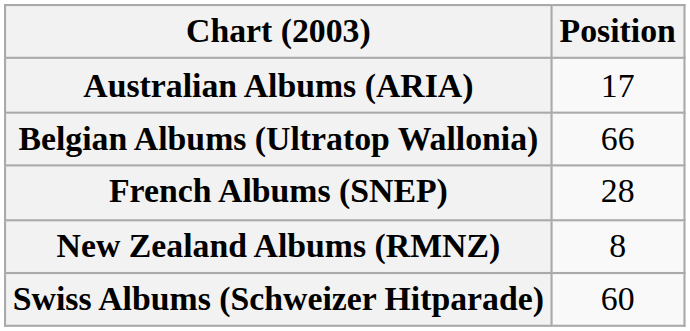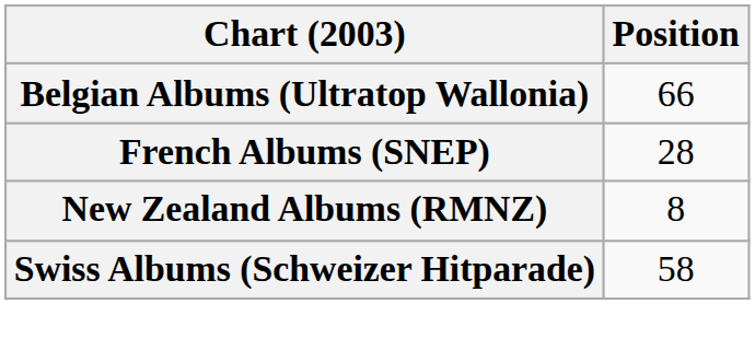 <table class="wikitable sortable plainrowheaders" style="text-align:center">
 <tr>
 <th scope="col">Chart (2003)</th>
 <th scope="col">Position</th>
-</tr>
-<tr>
-<th scope="row">Australian Albums (ARIA)</th>
-<td>17</td>
 </tr>
 <tr>
 <th scope="row">Belgian Albums (Ultratop Wallonia)</th>
 <td>66</td>
 </tr>
 <tr>
 <th scope="row">French Albums (SNEP)</th>
 <td>28</td>
 </tr>
 <tr>
 <th scope="row">New Zealand Albums (RMNZ)</th>
 <td>8</td>
 </tr>
 <tr>
 <th scope="row">Swiss Albums (Schweizer Hitparade)</th>
-<td>60</td>
+<td>58</td>
 </tr>
 </table>
